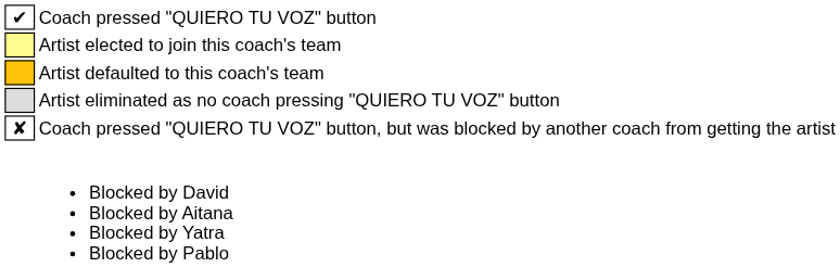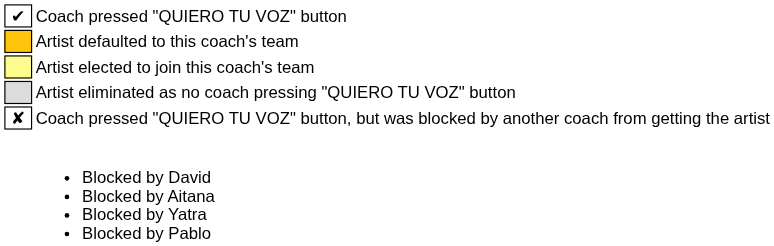 <table class="toccolours" style="font-size: 90%; white-space: nowrap">
 <tr>
 <td style="background:white; border:1px solid black"> ✔ </td>
 <td>Coach pressed "QUIERO TU VOZ" button</td>
 </tr>
 <tr>
+<td style="background:#ffc40c; border:1px solid black">    </td>
+<td>Artist defaulted to this coach's team</td>
+</tr>
+<tr>
 <td style="background:#fdfc8f; border:1px solid black">    </td>
 <td>Artist elected to join this coach's team</td>
-</tr>
-<tr>
-<td style="background:#ffc40c; border:1px solid black">    </td>
-<td>Artist defaulted to this coach's team</td>
 </tr>
 <tr>
 <td style="background:#dcdcdc; border:1px solid black">    </td>
 <td>Artist eliminated as no coach pressing  "QUIERO TU VOZ" button</td>
 </tr>
 <tr>
 <td style="background:white; border:1px solid black"> ✘ </td>
 <td>Coach pressed "QUIERO TU VOZ" button, but was blocked by another coach from getting the artist</td>
 </tr>
 <tr>
 <td></td>
 <td><br><ul><li> Blocked by David</li><li> Blocked by Aitana</li><li> Blocked by Yatra</li><li> Blocked by Pablo</li></ul></td>
 </tr>
 </table>
